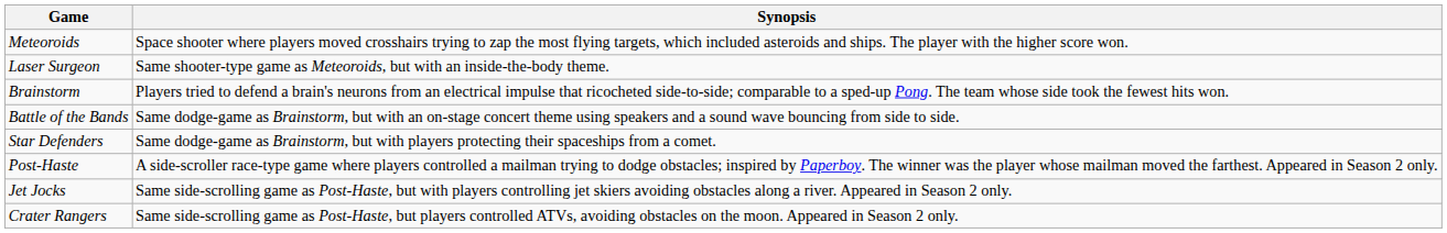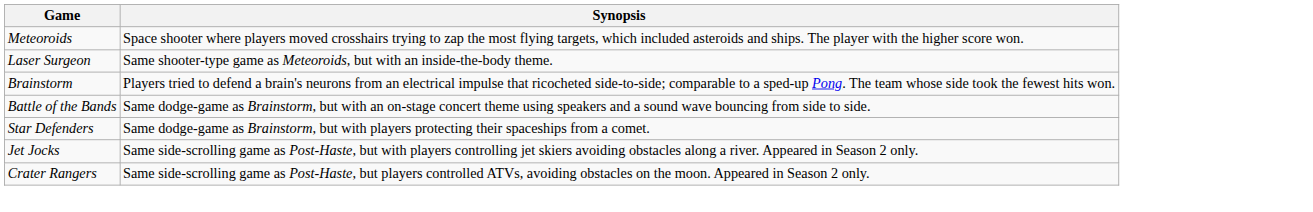 <table class="wikitable">
 <tr>
 <th>Game</th>
 <th>Synopsis</th>
 </tr>
 <tr>
 <td><em>Meteoroids</em></td>
 <td>Space shooter where players moved crosshairs trying to zap the most flying targets, which included asteroids and ships. The player with the higher score won.</td>
 </tr>
 <tr>
 <td><em>Laser Surgeon</em></td>
 <td>Same shooter-type game as <em>Meteoroids</em>, but with an inside-the-body theme.</td>
 </tr>
 <tr>
 <td><em>Brainstorm</em></td>
 <td>Players tried to defend a brain's neurons from an electrical impulse that ricocheted side-to-side; comparable to a sped-up <em><a href='#'>Pong</a></em>. The team whose side took the fewest hits won.</td>
 </tr>
 <tr>
 <td><em>Battle of the Bands</em></td>
 <td>Same dodge-game as <em>Brainstorm</em>, but with an on-stage concert theme using speakers and a sound wave bouncing from side to side.</td>
 </tr>
 <tr>
 <td><em>Star Defenders</em></td>
 <td>Same dodge-game as <em>Brainstorm</em>, but with players protecting their spaceships from a comet.</td>
 </tr>
 <tr>
-<td><em>Post-Haste</em></td>
-<td>A side-scroller race-type game where players controlled a mailman trying to dodge obstacles; inspired by <em><a href='#'>Paperboy</a></em>. The winner was the player whose mailman moved the farthest. Appeared in Season 2 only.</td>
-</tr>
-<tr>
 <td><em>Jet Jocks</em></td>
 <td>Same side-scrolling game as <em>Post-Haste</em>, but with players controlling jet skiers avoiding obstacles along a river. Appeared in Season 2 only.</td>
 </tr>
 <tr>
 <td><em>Crater Rangers</em></td>
 <td>Same side-scrolling game as <em>Post-Haste</em>, but players controlled ATVs, avoiding obstacles on the moon. Appeared in Season 2 only.</td>
 </tr>
 </table>
